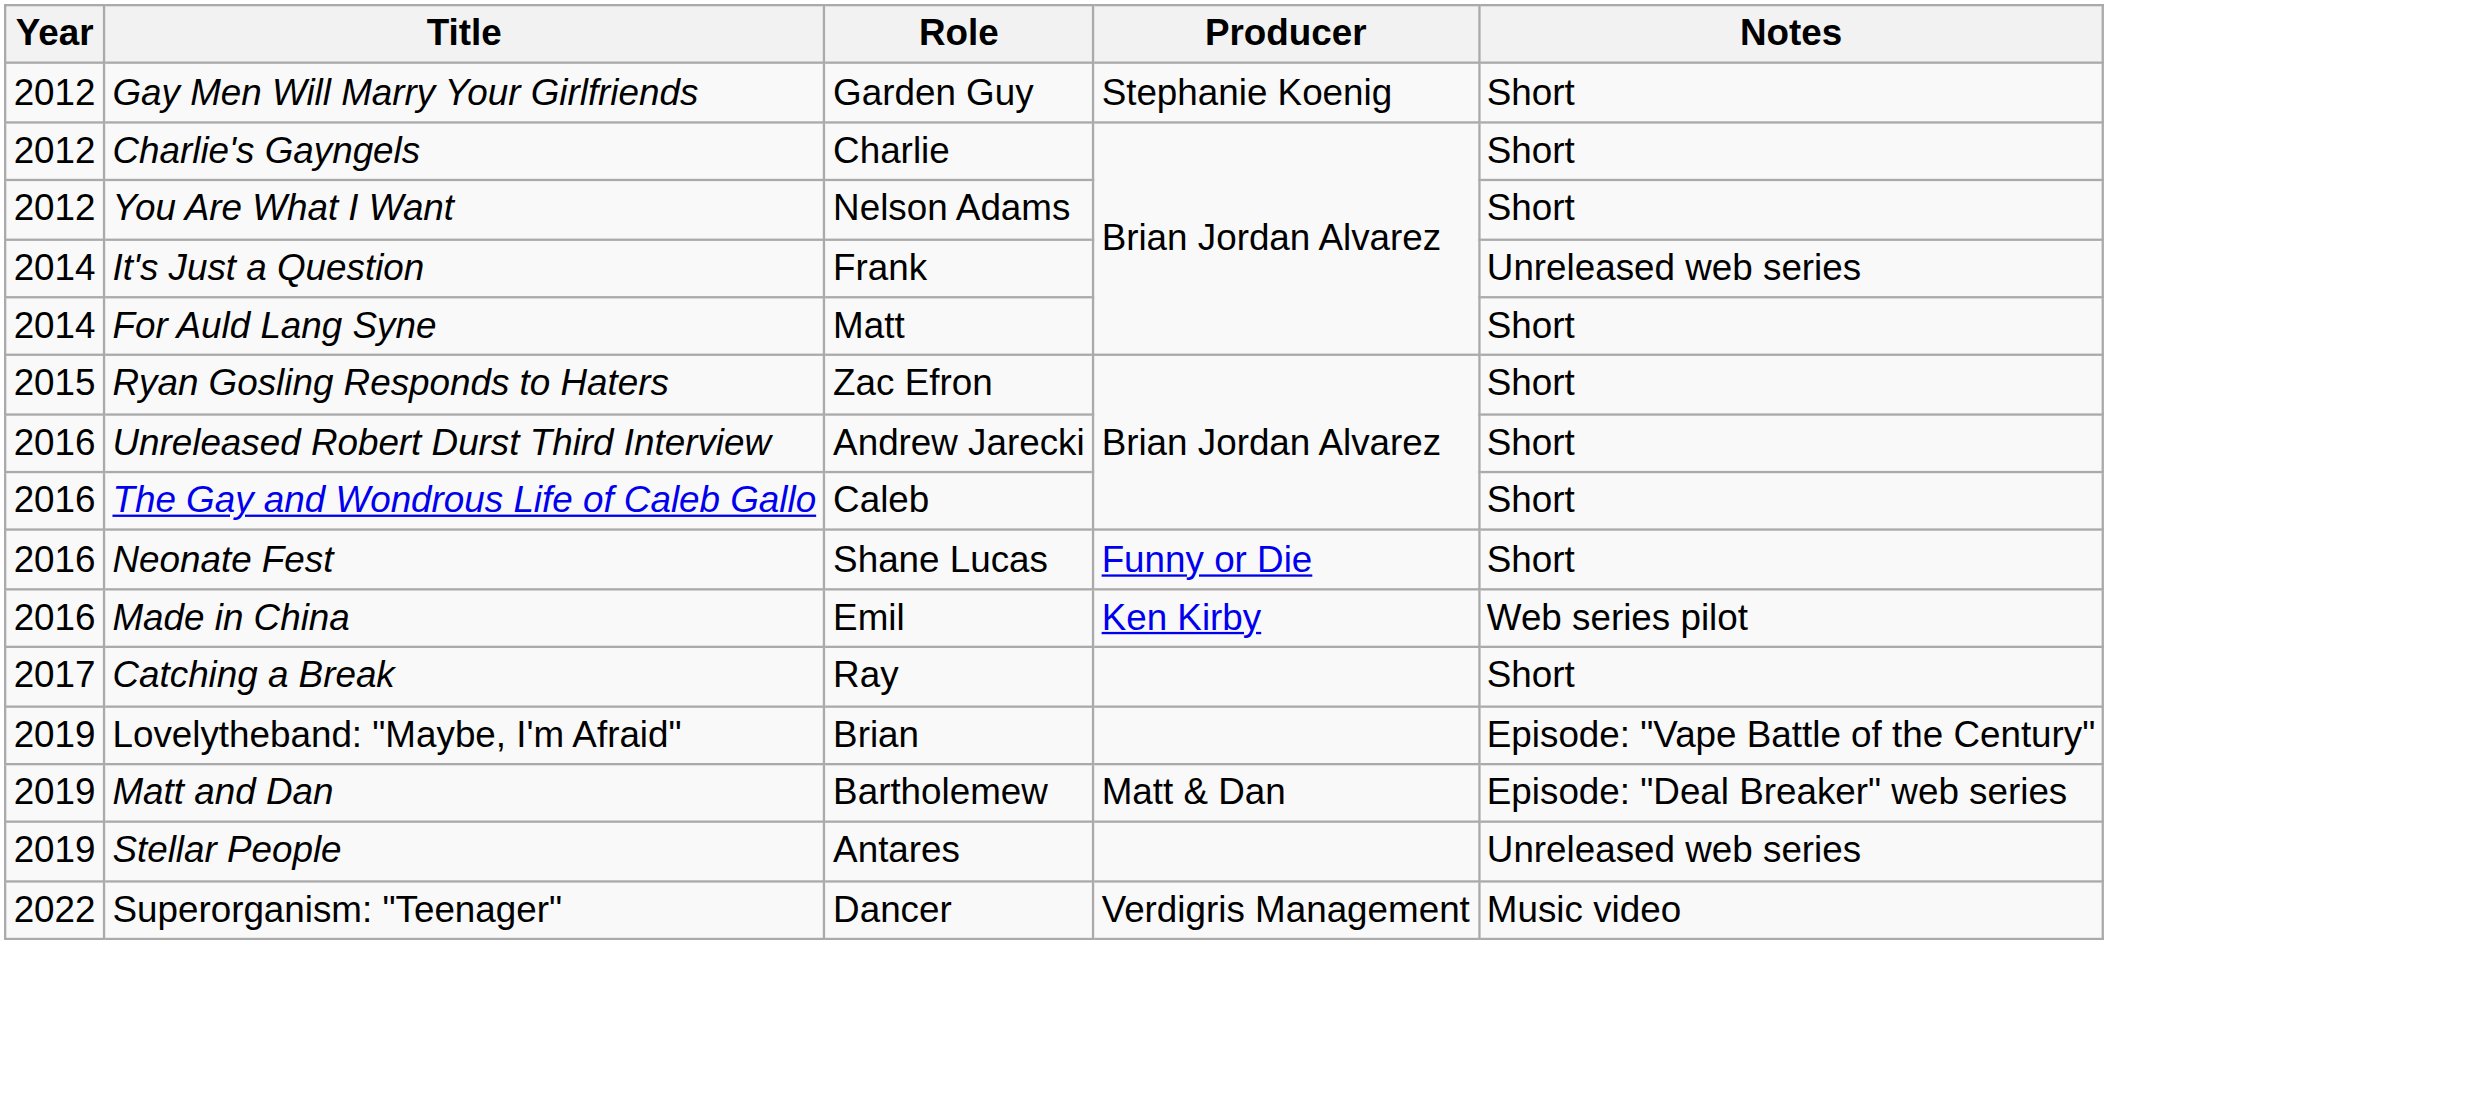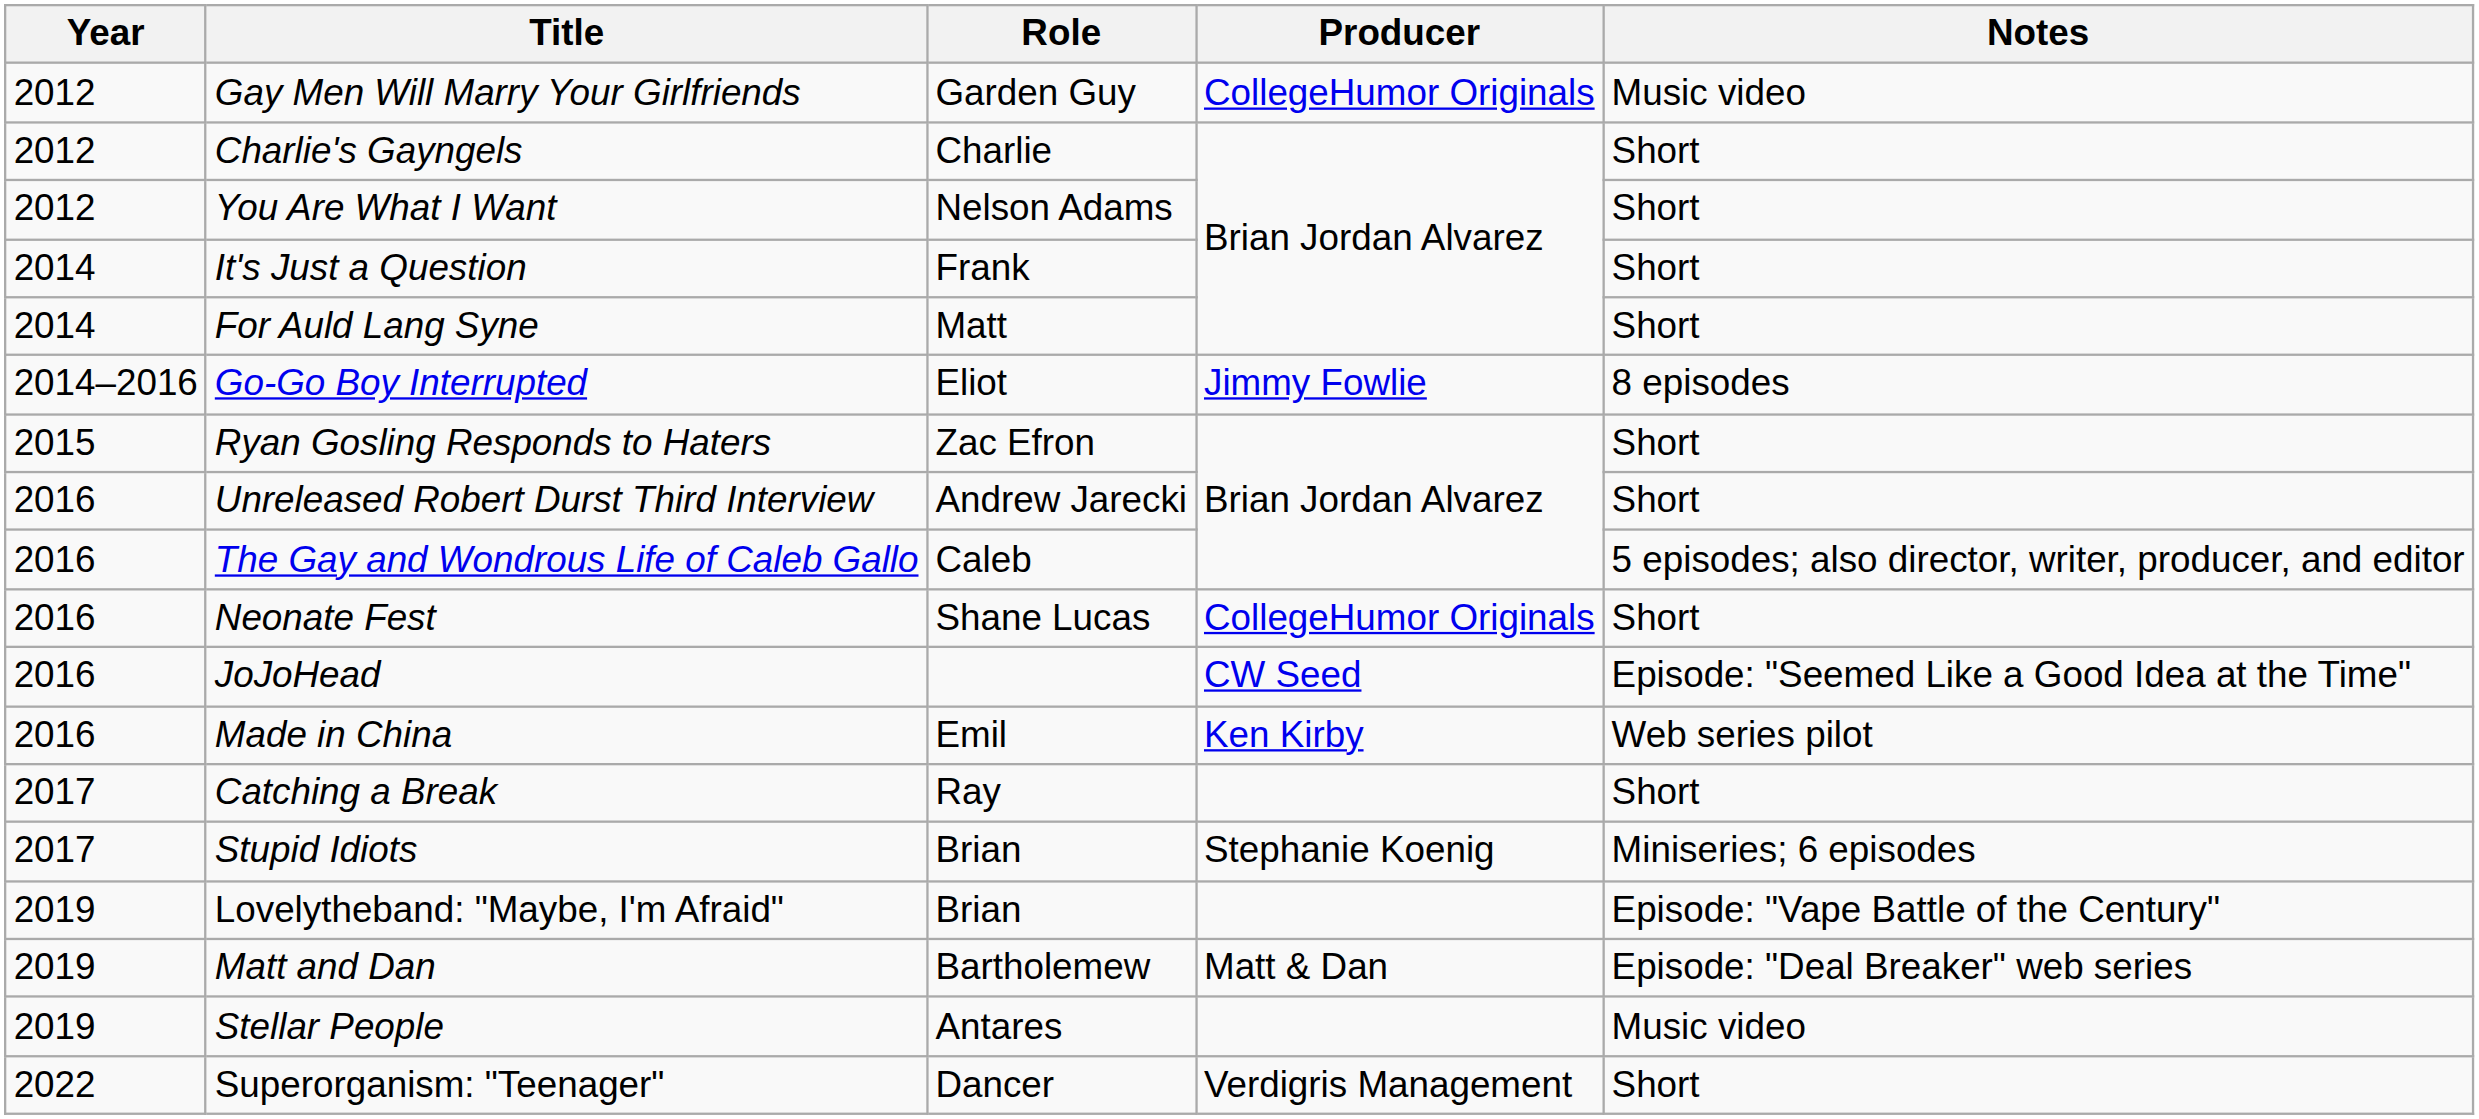 <table class="wikitable sortable">
 <tr>
 <th>Year</th>
 <th>Title</th>
 <th>Role</th>
 <th>Producer</th>
 <th>Notes</th>
 </tr>
 <tr>
 <td>2012</td>
 <td><em>Gay Men Will Marry Your Girlfriends</em></td>
 <td>Garden Guy</td>
-<td>Stephanie Koenig</td>
-<td>Short</td>
+<td><a href='#'>CollegeHumor Originals</a></td>
+<td>Music video</td>
 </tr>
 <tr>
 <td>2012</td>
 <td><em>Charlie's Gayngels</em></td>
 <td>Charlie</td>
 <td rowspan="4">Brian Jordan Alvarez</td>
 <td>Short</td>
 </tr>
 <tr>
 <td>2012</td>
 <td><em>You Are What I Want</em></td>
 <td>Nelson Adams</td>
 <td>Short</td>
 </tr>
 <tr>
 <td>2014</td>
 <td><em>It's Just a Question</em></td>
 <td>Frank</td>
-<td>Unreleased web series</td>
+<td>Short</td>
 </tr>
 <tr>
 <td>2014</td>
 <td><em>For Auld Lang Syne</em></td>
 <td>Matt</td>
 <td>Short</td>
+</tr>
+<tr>
+<td>2014–2016</td>
+<td><em><a href='#'>Go-Go Boy Interrupted</a></em></td>
+<td>Eliot</td>
+<td><a href='#'>Jimmy Fowlie</a></td>
+<td>8 episodes</td>
 </tr>
 <tr>
 <td>2015</td>
 <td><em>Ryan Gosling Responds to Haters</em></td>
 <td>Zac Efron</td>
 <td rowspan="3">Brian Jordan Alvarez</td>
 <td>Short</td>
 </tr>
 <tr>
 <td>2016</td>
 <td><em>Unreleased Robert Durst Third Interview</em></td>
 <td>Andrew Jarecki</td>
 <td>Short</td>
 </tr>
 <tr>
 <td>2016</td>
 <td><em><a href='#'>The Gay and Wondrous Life of Caleb Gallo</a></em></td>
 <td>Caleb</td>
-<td>Short</td>
+<td>5 episodes; also director, writer, producer, and editor</td>
 </tr>
 <tr>
 <td>2016</td>
 <td><em>Neonate Fest</em></td>
 <td>Shane Lucas</td>
-<td><a href='#'>Funny or Die</a></td>
+<td><a href='#'>CollegeHumor Originals</a></td>
 <td>Short</td>
+</tr>
+<tr>
+<td>2016</td>
+<td><em>JoJoHead</em></td>
+<td></td>
+<td><a href='#'>CW Seed</a></td>
+<td>Episode: "Seemed Like a Good Idea at the Time"</td>
 </tr>
 <tr>
 <td>2016</td>
 <td><em>Made in China</em></td>
 <td>Emil</td>
 <td><a href='#'>Ken Kirby</a></td>
 <td>Web series pilot</td>
 </tr>
 <tr>
 <td>2017</td>
 <td><em>Catching a Break</em></td>
 <td>Ray</td>
 <td></td>
 <td>Short</td>
+</tr>
+<tr>
+<td>2017</td>
+<td><em>Stupid Idiots</em></td>
+<td>Brian</td>
+<td>Stephanie Koenig</td>
+<td>Miniseries; 6 episodes</td>
 </tr>
 <tr>
 <td>2019</td>
 <td>Lovelytheband: "Maybe, I'm Afraid"</td>
 <td>Brian</td>
 <td></td>
 <td>Episode: "Vape Battle of the Century"</td>
 </tr>
 <tr>
 <td>2019</td>
 <td><em>Matt and Dan</em></td>
 <td>Bartholemew</td>
 <td>Matt & Dan</td>
 <td>Episode: "Deal Breaker" web series</td>
 </tr>
 <tr>
 <td>2019</td>
 <td><em>Stellar People</em></td>
 <td>Antares</td>
 <td></td>
-<td>Unreleased web series</td>
+<td>Music video</td>
 </tr>
 <tr>
 <td>2022</td>
 <td>Superorganism: "Teenager"</td>
 <td>Dancer</td>
 <td>Verdigris Management</td>
-<td>Music video</td>
+<td>Short</td>
 </tr>
 </table>
